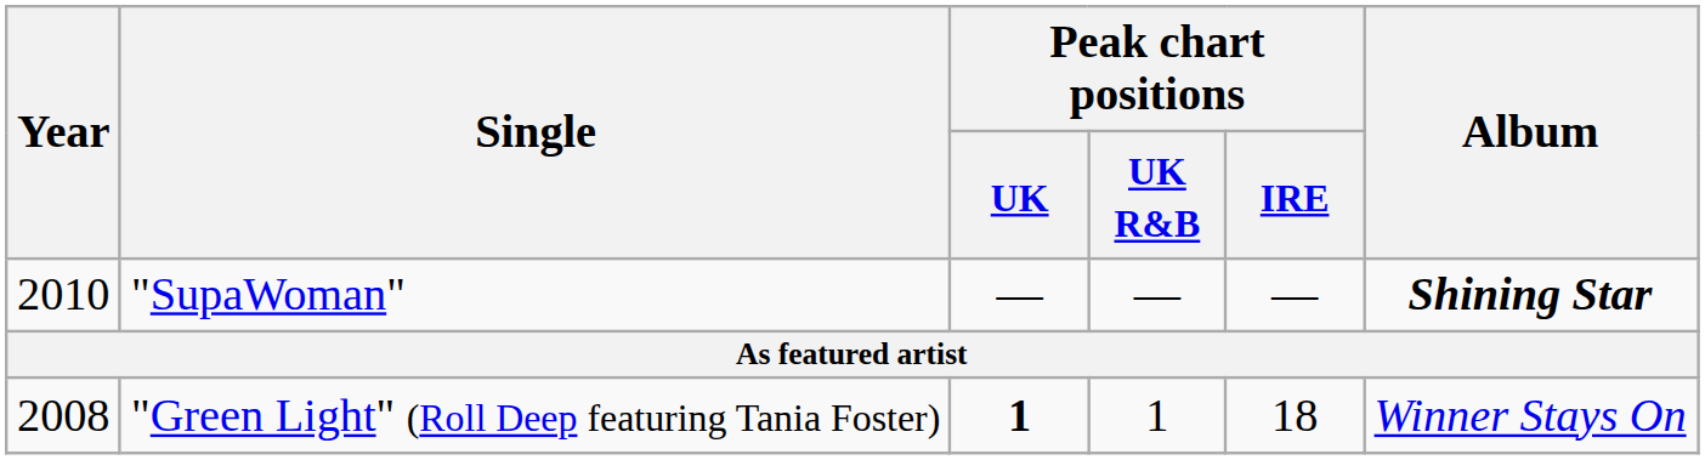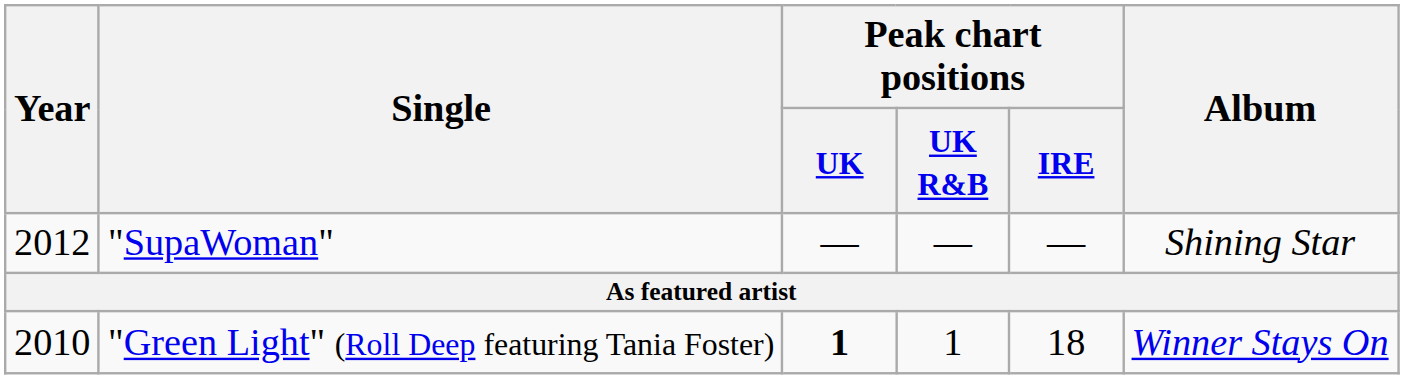 <table class="wikitable">
 <tr>
 <th rowspan="2">Year</th>
 <th rowspan="2">Single</th>
 <th colspan="3">Peak chart<br> positions</th>
 <th rowspan="2">Album</th>
 </tr>
 <tr>
 <th width=40><small> <a href='#'>UK</a></small><br></th>
 <th width=40><small> <a href='#'>UK<br>R&B</a><br></small></th>
 <th width=40><small> <a href='#'>IRE</a></small><br></th>
 </tr>
 <tr>
-<td>2010</td>
+<td>2012</td>
 <td>"<a href='#'>SupaWoman</a>"</td>
 <td align="center">—</td>
 <td align="center">—</td>
 <td align="center">—</td>
-<td align="center"><strong><em>Shining Star</em></strong></td>
+<td align="center"><em>Shining Star</em></td>
 </tr>
 <tr>
 <td align="center" colspan="6" style="font-size: 8pt" bgcolor="#f2f2f2"><strong>As featured artist</strong></td>
 </tr>
 <tr>
-<td>2008</td>
+<td>2010</td>
 <td>"<a href='#'>Green Light</a>" <small>(<a href='#'>Roll Deep</a> featuring Tania Foster)</small></td>
 <td align="center"><strong>1</strong></td>
 <td align="center">1</td>
 <td align="center">18</td>
 <td><em><a href='#'>Winner Stays On</a></em></td>
 </tr>
 </table>
